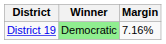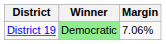 <table class="wikitable sortable">
 <tr>
 <th>District</th>
 <th>Winner</th>
 <th>Margin</th>
 </tr>
 <tr>
 <td><a href='#'>District 19</a></td>
 <td data-sort-value="1"  style="background: lightgreen;">Democratic</td>
-<td>7.16%</td>
+<td>7.06%</td>
 </tr>
 </table>
